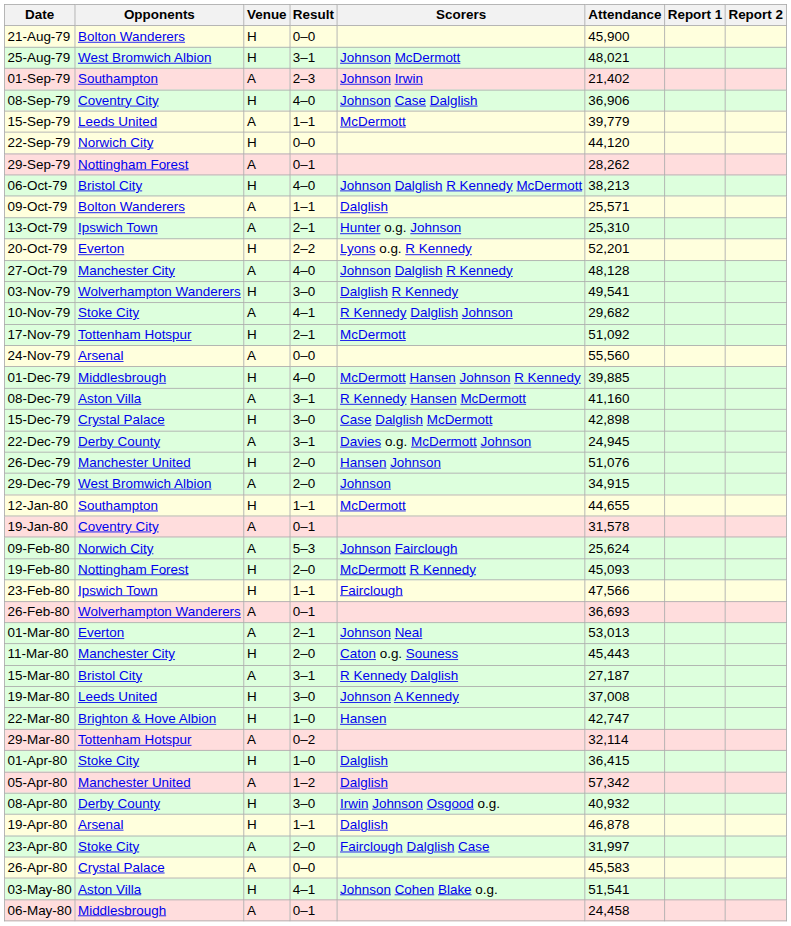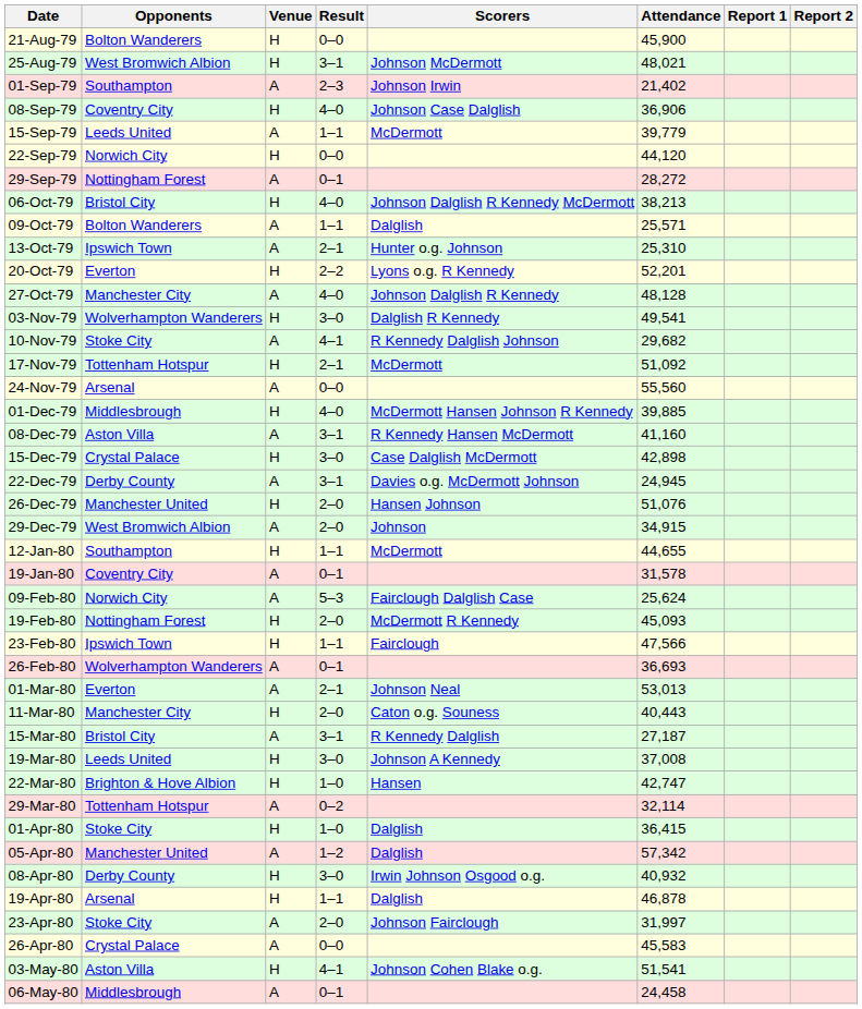 <table class=wikitable>
 <tr>
 <th>Date</th>
 <th>Opponents</th>
 <th>Venue</th>
 <th>Result</th>
 <th>Scorers</th>
 <th>Attendance</th>
 <th>Report 1</th>
 <th>Report 2</th>
 </tr>
 <tr bgcolor="#ffffdd">
 <td>21-Aug-79</td>
 <td><a href='#'>Bolton Wanderers</a></td>
 <td>H</td>
 <td>0–0</td>
 <td></td>
 <td>45,900</td>
 <td></td>
 <td></td>
 </tr>
 <tr bgcolor="#ddffdd">
 <td>25-Aug-79</td>
 <td><a href='#'>West Bromwich Albion</a></td>
 <td>H</td>
 <td>3–1</td>
 <td><a href='#'>Johnson</a>  <a href='#'>McDermott</a> </td>
 <td>48,021</td>
 <td></td>
 <td></td>
 </tr>
 <tr bgcolor="#ffdddd">
 <td>01-Sep-79</td>
 <td><a href='#'>Southampton</a></td>
 <td>A</td>
 <td>2–3</td>
 <td><a href='#'>Johnson</a>  <a href='#'>Irwin</a> </td>
 <td>21,402</td>
 <td></td>
 <td></td>
 </tr>
 <tr bgcolor="#ddffdd">
 <td>08-Sep-79</td>
 <td><a href='#'>Coventry City</a></td>
 <td>H</td>
 <td>4–0</td>
 <td><a href='#'>Johnson</a>  <a href='#'>Case</a>  <a href='#'>Dalglish</a> </td>
 <td>36,906</td>
 <td></td>
 <td></td>
 </tr>
 <tr bgcolor="#ffffdd">
 <td>15-Sep-79</td>
 <td><a href='#'>Leeds United</a></td>
 <td>A</td>
 <td>1–1</td>
 <td><a href='#'>McDermott</a> </td>
 <td>39,779</td>
 <td></td>
 <td></td>
 </tr>
 <tr bgcolor="#ffffdd">
 <td>22-Sep-79</td>
 <td><a href='#'>Norwich City</a></td>
 <td>H</td>
 <td>0–0</td>
 <td></td>
 <td>44,120</td>
 <td></td>
 <td></td>
 </tr>
 <tr bgcolor="#ffdddd">
 <td>29-Sep-79</td>
 <td><a href='#'>Nottingham Forest</a></td>
 <td>A</td>
 <td>0–1</td>
 <td></td>
-<td>28,262</td>
+<td>28,272</td>
 <td></td>
 <td></td>
 </tr>
 <tr bgcolor="#ddffdd">
 <td>06-Oct-79</td>
 <td><a href='#'>Bristol City</a></td>
 <td>H</td>
 <td>4–0</td>
 <td><a href='#'>Johnson</a>  <a href='#'>Dalglish</a>  <a href='#'>R Kennedy</a>  <a href='#'>McDermott</a> </td>
 <td>38,213</td>
 <td></td>
 <td></td>
 </tr>
 <tr bgcolor="#ffffdd">
 <td>09-Oct-79</td>
 <td><a href='#'>Bolton Wanderers</a></td>
 <td>A</td>
 <td>1–1</td>
 <td><a href='#'>Dalglish</a> </td>
 <td>25,571</td>
 <td></td>
 <td></td>
 </tr>
 <tr bgcolor="#ddffdd">
 <td>13-Oct-79</td>
 <td><a href='#'>Ipswich Town</a></td>
 <td>A</td>
 <td>2–1</td>
 <td><a href='#'>Hunter</a> o.g.  <a href='#'>Johnson</a> </td>
 <td>25,310</td>
 <td></td>
 <td></td>
 </tr>
 <tr bgcolor="#ffffdd">
 <td>20-Oct-79</td>
 <td><a href='#'>Everton</a></td>
 <td>H</td>
 <td>2–2</td>
 <td><a href='#'>Lyons</a> o.g.  <a href='#'>R Kennedy</a> </td>
 <td>52,201</td>
 <td></td>
 <td></td>
 </tr>
 <tr bgcolor="#ddffdd">
 <td>27-Oct-79</td>
 <td><a href='#'>Manchester City</a></td>
 <td>A</td>
 <td>4–0</td>
 <td><a href='#'>Johnson</a>  <a href='#'>Dalglish</a>  <a href='#'>R Kennedy</a> </td>
 <td>48,128</td>
 <td></td>
 <td></td>
 </tr>
 <tr bgcolor="#ddffdd">
 <td>03-Nov-79</td>
 <td><a href='#'>Wolverhampton Wanderers</a></td>
 <td>H</td>
 <td>3–0</td>
 <td><a href='#'>Dalglish</a>  <a href='#'>R Kennedy</a> </td>
 <td>49,541</td>
 <td></td>
 <td></td>
 </tr>
 <tr bgcolor="#ddffdd">
 <td>10-Nov-79</td>
 <td><a href='#'>Stoke City</a></td>
 <td>A</td>
 <td>4–1</td>
 <td><a href='#'>R Kennedy</a>  <a href='#'>Dalglish</a>  <a href='#'>Johnson</a> </td>
 <td>29,682</td>
 <td></td>
 <td></td>
 </tr>
 <tr bgcolor="#ddffdd">
 <td>17-Nov-79</td>
 <td><a href='#'>Tottenham Hotspur</a></td>
 <td>H</td>
 <td>2–1</td>
 <td><a href='#'>McDermott</a> </td>
 <td>51,092</td>
 <td></td>
 <td></td>
 </tr>
 <tr bgcolor="#ffffdd">
 <td>24-Nov-79</td>
 <td><a href='#'>Arsenal</a></td>
 <td>A</td>
 <td>0–0</td>
 <td></td>
 <td>55,560</td>
 <td></td>
 <td></td>
 </tr>
 <tr bgcolor="#ddffdd">
 <td>01-Dec-79</td>
 <td><a href='#'>Middlesbrough</a></td>
 <td>H</td>
 <td>4–0</td>
 <td><a href='#'>McDermott</a>  <a href='#'>Hansen</a>  <a href='#'>Johnson</a>  <a href='#'>R Kennedy</a> </td>
 <td>39,885</td>
 <td></td>
 <td></td>
 </tr>
 <tr bgcolor="#ddffdd">
 <td>08-Dec-79</td>
 <td><a href='#'>Aston Villa</a></td>
 <td>A</td>
 <td>3–1</td>
 <td><a href='#'>R Kennedy</a>  <a href='#'>Hansen</a>  <a href='#'>McDermott</a> </td>
 <td>41,160</td>
 <td></td>
 <td></td>
 </tr>
 <tr bgcolor="#ddffdd">
 <td>15-Dec-79</td>
 <td><a href='#'>Crystal Palace</a></td>
 <td>H</td>
 <td>3–0</td>
 <td><a href='#'>Case</a>  <a href='#'>Dalglish</a>  <a href='#'>McDermott</a> </td>
 <td>42,898</td>
 <td></td>
 <td></td>
 </tr>
 <tr bgcolor="#ddffdd">
 <td>22-Dec-79</td>
 <td><a href='#'>Derby County</a></td>
 <td>A</td>
 <td>3–1</td>
 <td><a href='#'>Davies</a> o.g.  <a href='#'>McDermott</a>  <a href='#'>Johnson</a> </td>
 <td>24,945</td>
 <td></td>
 <td></td>
 </tr>
 <tr bgcolor="#ddffdd">
 <td>26-Dec-79</td>
 <td><a href='#'>Manchester United</a></td>
 <td>H</td>
 <td>2–0</td>
 <td><a href='#'>Hansen</a>  <a href='#'>Johnson</a> </td>
 <td>51,076</td>
 <td></td>
 <td></td>
 </tr>
 <tr bgcolor="#ddffdd">
 <td>29-Dec-79</td>
 <td><a href='#'>West Bromwich Albion</a></td>
 <td>A</td>
 <td>2–0</td>
 <td><a href='#'>Johnson</a> </td>
 <td>34,915</td>
 <td></td>
 <td></td>
 </tr>
 <tr bgcolor="#ffffdd">
 <td>12-Jan-80</td>
 <td><a href='#'>Southampton</a></td>
 <td>H</td>
 <td>1–1</td>
 <td><a href='#'>McDermott</a> </td>
 <td>44,655</td>
 <td></td>
 <td></td>
 </tr>
 <tr bgcolor="#ffdddd">
 <td>19-Jan-80</td>
 <td><a href='#'>Coventry City</a></td>
 <td>A</td>
 <td>0–1</td>
 <td></td>
 <td>31,578</td>
 <td></td>
 <td></td>
 </tr>
 <tr bgcolor="#ddffdd">
 <td>09-Feb-80</td>
 <td><a href='#'>Norwich City</a></td>
 <td>A</td>
 <td>5–3</td>
-<td><a href='#'>Johnson</a>  <a href='#'>Fairclough</a> </td>
+<td><a href='#'>Fairclough</a>  <a href='#'>Dalglish</a>  <a href='#'>Case</a> </td>
 <td>25,624</td>
 <td></td>
 <td></td>
 </tr>
 <tr bgcolor="#ddffdd">
 <td>19-Feb-80</td>
 <td><a href='#'>Nottingham Forest</a></td>
 <td>H</td>
 <td>2–0</td>
 <td><a href='#'>McDermott</a>  <a href='#'>R Kennedy</a> </td>
 <td>45,093</td>
 <td></td>
 <td></td>
 </tr>
 <tr bgcolor="#ffffdd">
 <td>23-Feb-80</td>
 <td><a href='#'>Ipswich Town</a></td>
 <td>H</td>
 <td>1–1</td>
 <td><a href='#'>Fairclough</a> </td>
 <td>47,566</td>
 <td></td>
 <td></td>
 </tr>
 <tr bgcolor="#ffdddd">
 <td>26-Feb-80</td>
 <td><a href='#'>Wolverhampton Wanderers</a></td>
 <td>A</td>
 <td>0–1</td>
 <td></td>
 <td>36,693</td>
 <td></td>
 <td></td>
 </tr>
 <tr bgcolor="#ddffdd">
 <td>01-Mar-80</td>
 <td><a href='#'>Everton</a></td>
 <td>A</td>
 <td>2–1</td>
 <td><a href='#'>Johnson</a>  <a href='#'>Neal</a> </td>
 <td>53,013</td>
 <td></td>
 <td></td>
 </tr>
 <tr bgcolor="#ddffdd">
 <td>11-Mar-80</td>
 <td><a href='#'>Manchester City</a></td>
 <td>H</td>
 <td>2–0</td>
 <td><a href='#'>Caton</a> o.g.  <a href='#'>Souness</a> </td>
-<td>45,443</td>
+<td>40,443</td>
 <td></td>
 <td></td>
 </tr>
 <tr bgcolor="#ddffdd">
 <td>15-Mar-80</td>
 <td><a href='#'>Bristol City</a></td>
 <td>A</td>
 <td>3–1</td>
 <td><a href='#'>R Kennedy</a>  <a href='#'>Dalglish</a> </td>
 <td>27,187</td>
 <td></td>
 <td></td>
 </tr>
 <tr bgcolor="#ddffdd">
 <td>19-Mar-80</td>
 <td><a href='#'>Leeds United</a></td>
 <td>H</td>
 <td>3–0</td>
 <td><a href='#'>Johnson</a>  <a href='#'>A Kennedy</a> </td>
 <td>37,008</td>
 <td></td>
 <td></td>
 </tr>
 <tr bgcolor="#ddffdd">
 <td>22-Mar-80</td>
 <td><a href='#'>Brighton & Hove Albion</a></td>
 <td>H</td>
 <td>1–0</td>
 <td><a href='#'>Hansen</a> </td>
 <td>42,747</td>
 <td></td>
 <td></td>
 </tr>
 <tr bgcolor="#ffdddd">
 <td>29-Mar-80</td>
 <td><a href='#'>Tottenham Hotspur</a></td>
 <td>A</td>
 <td>0–2</td>
 <td></td>
 <td>32,114</td>
 <td></td>
 <td></td>
 </tr>
 <tr bgcolor="#ddffdd">
 <td>01-Apr-80</td>
 <td><a href='#'>Stoke City</a></td>
 <td>H</td>
 <td>1–0</td>
 <td><a href='#'>Dalglish</a> </td>
 <td>36,415</td>
 <td></td>
 <td></td>
 </tr>
 <tr bgcolor="#ffdddd">
 <td>05-Apr-80</td>
 <td><a href='#'>Manchester United</a></td>
 <td>A</td>
 <td>1–2</td>
 <td><a href='#'>Dalglish</a> </td>
 <td>57,342</td>
 <td></td>
 <td></td>
 </tr>
 <tr bgcolor="#ddffdd">
 <td>08-Apr-80</td>
 <td><a href='#'>Derby County</a></td>
 <td>H</td>
 <td>3–0</td>
 <td><a href='#'>Irwin</a>  <a href='#'>Johnson</a>  <a href='#'>Osgood</a> o.g. </td>
 <td>40,932</td>
 <td></td>
 <td></td>
 </tr>
 <tr bgcolor="#ffffdd">
 <td>19-Apr-80</td>
 <td><a href='#'>Arsenal</a></td>
 <td>H</td>
 <td>1–1</td>
 <td><a href='#'>Dalglish</a> </td>
 <td>46,878</td>
 <td></td>
 <td></td>
 </tr>
 <tr bgcolor="#ddffdd">
 <td>23-Apr-80</td>
 <td><a href='#'>Stoke City</a></td>
 <td>A</td>
 <td>2–0</td>
-<td><a href='#'>Fairclough</a>  <a href='#'>Dalglish</a>  <a href='#'>Case</a> </td>
+<td><a href='#'>Johnson</a>  <a href='#'>Fairclough</a> </td>
 <td>31,997</td>
 <td></td>
 <td></td>
 </tr>
 <tr bgcolor="#ffffdd">
 <td>26-Apr-80</td>
 <td><a href='#'>Crystal Palace</a></td>
 <td>A</td>
 <td>0–0</td>
 <td></td>
 <td>45,583</td>
 <td></td>
 <td></td>
 </tr>
 <tr bgcolor="#ddffdd">
 <td>03-May-80</td>
 <td><a href='#'>Aston Villa</a></td>
 <td>H</td>
 <td>4–1</td>
 <td><a href='#'>Johnson</a>  <a href='#'>Cohen</a>  <a href='#'>Blake</a> o.g. </td>
 <td>51,541</td>
 <td></td>
 <td></td>
 </tr>
 <tr bgcolor="#ffdddd">
 <td>06-May-80</td>
 <td><a href='#'>Middlesbrough</a></td>
 <td>A</td>
 <td>0–1</td>
 <td></td>
 <td>24,458</td>
 <td></td>
 <td></td>
 </tr>
 </table>
